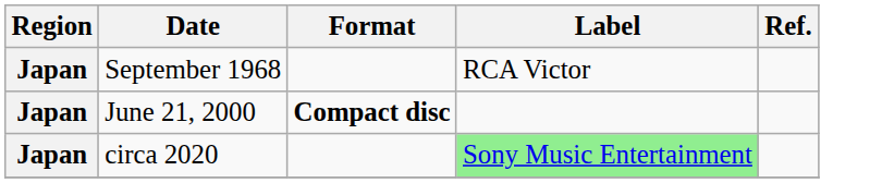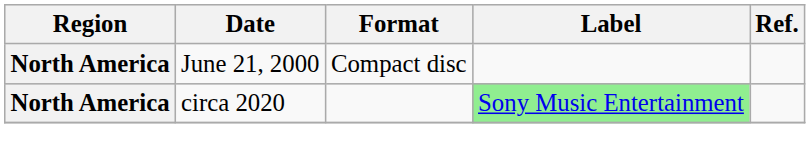 <table class="wikitable plainrowheaders">
 <tr>
 <th scope="col">Region</th>
 <th scope="col">Date</th>
 <th scope="col">Format</th>
 <th scope="col">Label</th>
 <th scope="col">Ref.</th>
 </tr>
 <tr>
-<th scope="row">Japan</th>
-<td>September 1968</td>
-<td></td>
-<td>RCA Victor</td>
-<td></td>
-</tr>
-<tr>
-<th scope="row">Japan</th>
+<th scope="row">North America</th>
 <td>June 21, 2000</td>
-<td><strong>Compact disc</strong></td>
+<td>Compact disc</td>
 <td></td>
 <td></td>
 </tr>
 <tr>
-<th scope="row">Japan</th>
+<th scope="row">North America</th>
 <td>circa 2020</td>
 <td></td>
 <td style="background: lightgreen;"><a href='#'>Sony Music Entertainment</a></td>
 <td></td>
 </tr>
 <tr>
 </tr>
 </table>
